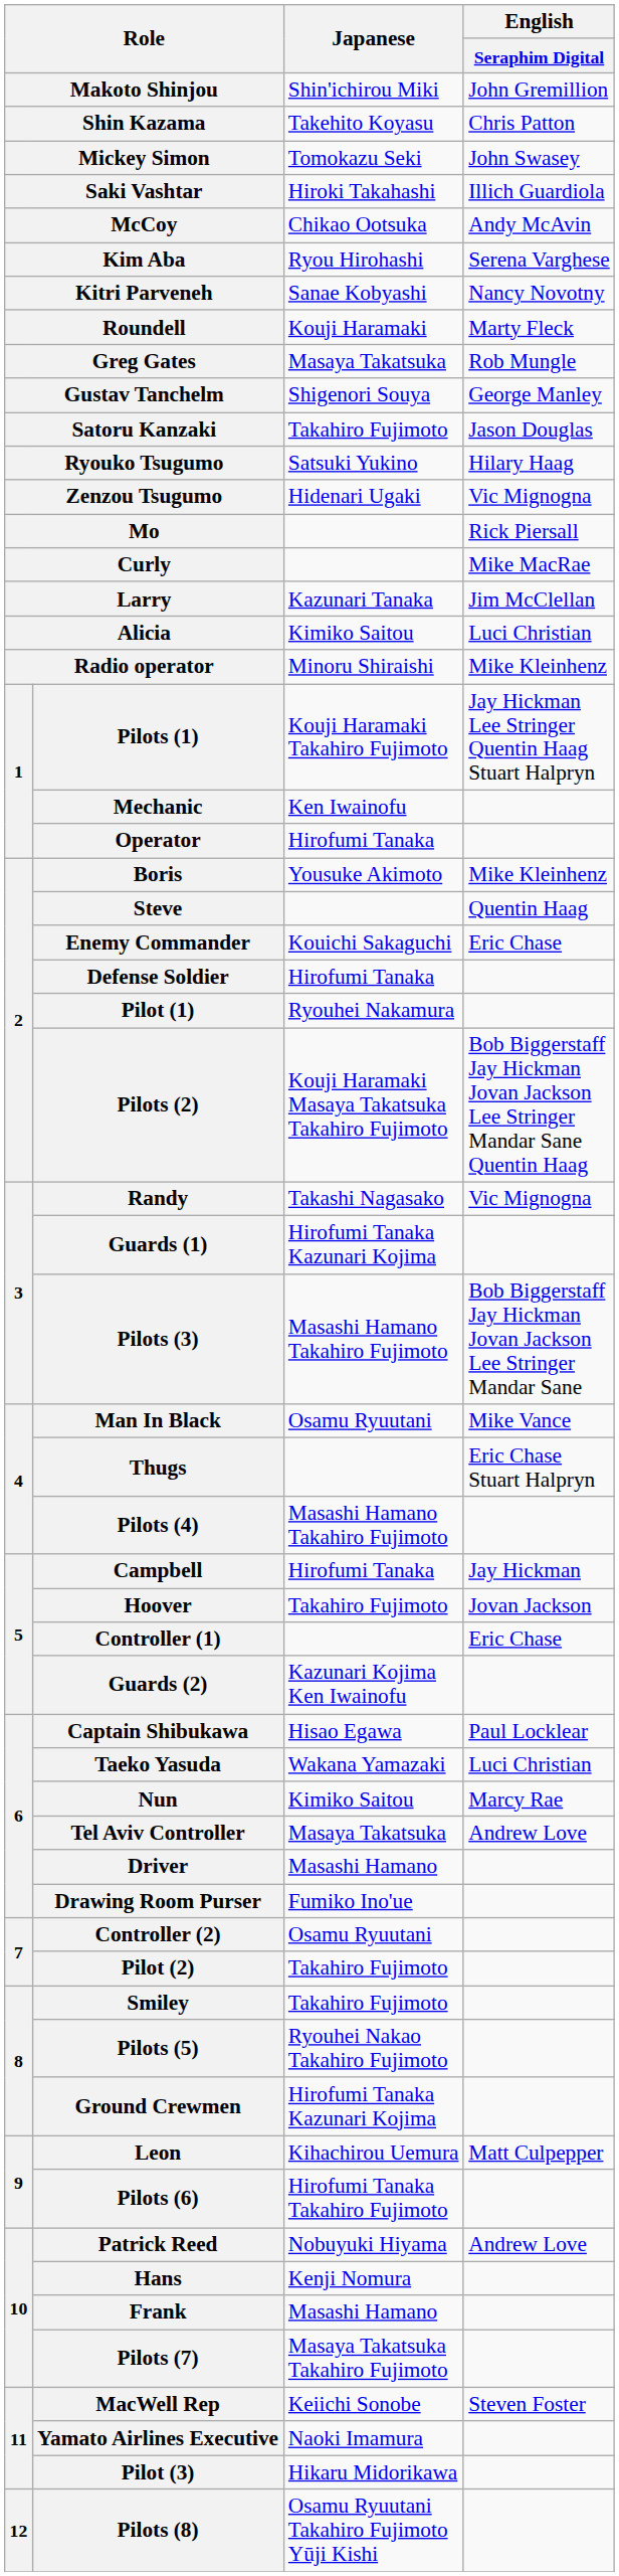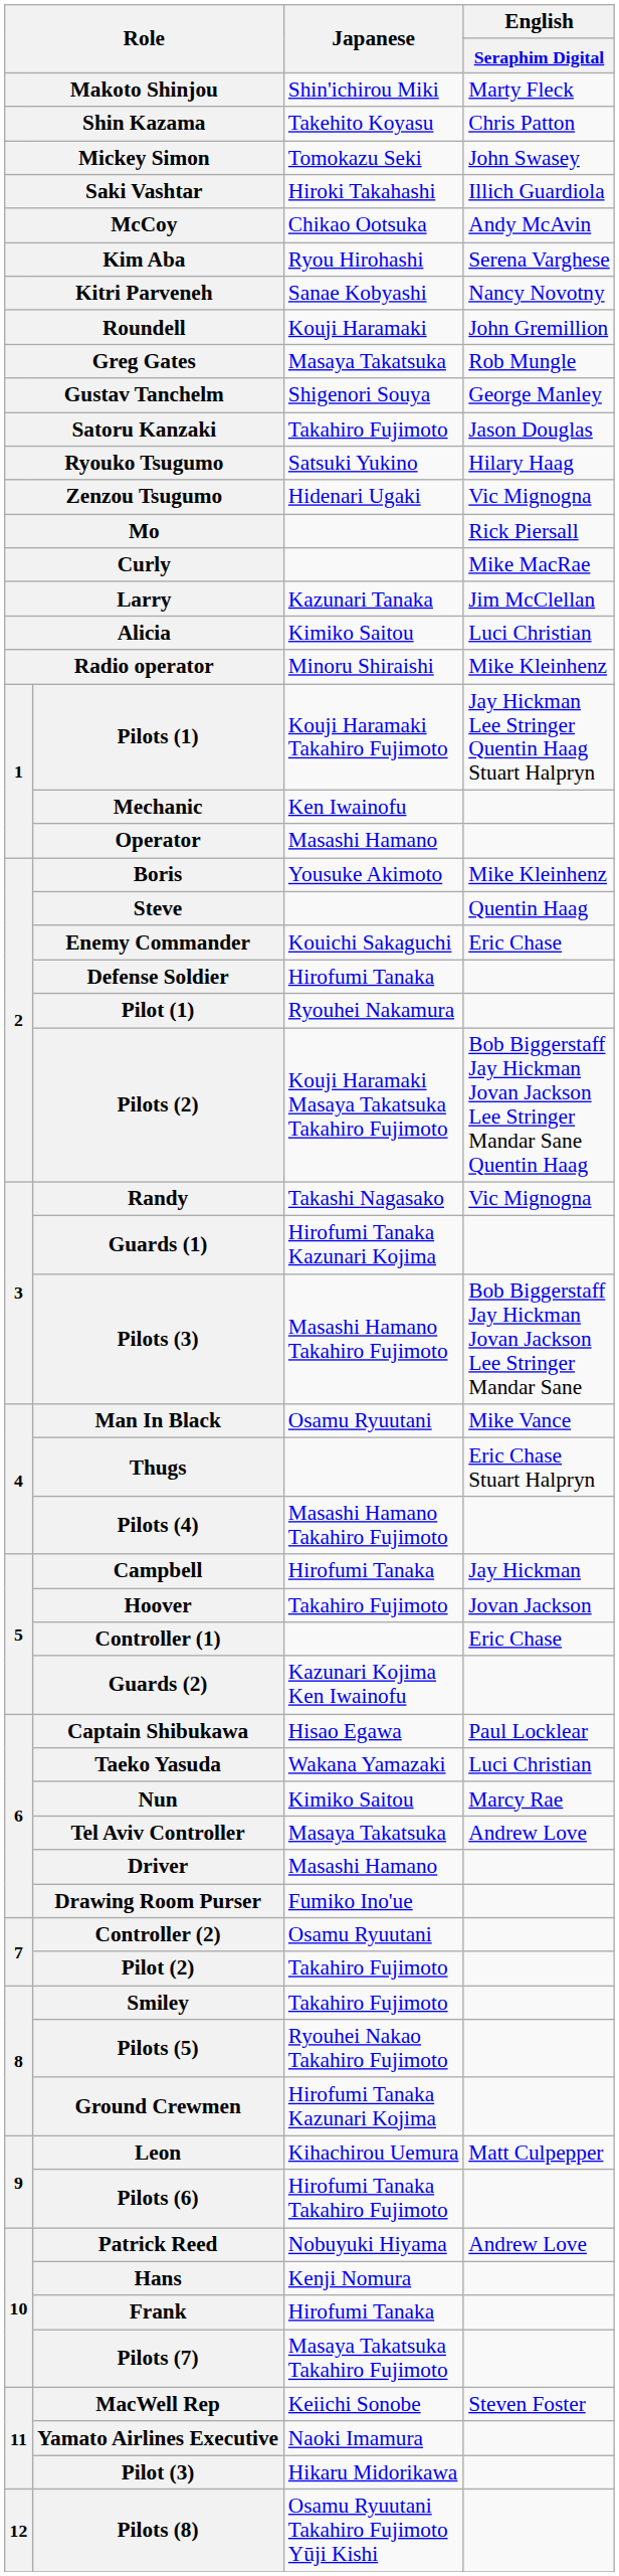 <table class="wikitable mw-collapsible mw-collapsed">
 <tr>
 <th colspan="2" rowspan="2">Role</th>
 <th rowspan="2">Japanese</th>
 <th>English</th>
 </tr>
 <tr>
 <th><small><a href='#'>Seraphim Digital</a></small></th>
 </tr>
 <tr>
 <th colspan="2">Makoto Shinjou</th>
 <td><a href='#'>Shin'ichirou Miki</a></td>
-<td><a href='#'>John Gremillion</a></td>
+<td><a href='#'>Marty Fleck</a></td>
 </tr>
 <tr>
 <th colspan="2">Shin Kazama</th>
 <td><a href='#'>Takehito Koyasu</a></td>
 <td><a href='#'>Chris Patton</a></td>
 </tr>
 <tr>
 <th colspan="2">Mickey Simon</th>
 <td><a href='#'>Tomokazu Seki</a></td>
 <td><a href='#'>John Swasey</a></td>
 </tr>
 <tr>
 <th colspan="2">Saki Vashtar</th>
 <td><a href='#'>Hiroki Takahashi</a></td>
 <td><a href='#'>Illich Guardiola</a></td>
 </tr>
 <tr>
 <th colspan="2">McCoy</th>
 <td><a href='#'>Chikao Ootsuka</a></td>
 <td><a href='#'>Andy McAvin</a></td>
 </tr>
 <tr>
 <th colspan="2">Kim Aba</th>
 <td><a href='#'>Ryou Hirohashi</a></td>
 <td><a href='#'>Serena Varghese</a></td>
 </tr>
 <tr>
 <th colspan="2">Kitri Parveneh</th>
 <td><a href='#'>Sanae Kobyashi</a></td>
 <td><a href='#'>Nancy Novotny</a></td>
 </tr>
 <tr>
 <th colspan="2">Roundell</th>
 <td><a href='#'>Kouji Haramaki</a></td>
-<td><a href='#'>Marty Fleck</a></td>
+<td><a href='#'>John Gremillion</a></td>
 </tr>
 <tr>
 <th colspan="2">Greg Gates</th>
 <td><a href='#'>Masaya Takatsuka</a></td>
 <td><a href='#'>Rob Mungle</a></td>
 </tr>
 <tr>
 <th colspan="2">Gustav Tanchelm</th>
 <td><a href='#'>Shigenori Souya</a></td>
 <td><a href='#'>George Manley</a></td>
 </tr>
 <tr>
 <th colspan="2">Satoru Kanzaki</th>
 <td><a href='#'>Takahiro Fujimoto</a></td>
 <td><a href='#'>Jason Douglas</a></td>
 </tr>
 <tr>
 <th colspan="2">Ryouko Tsugumo</th>
 <td><a href='#'>Satsuki Yukino</a></td>
 <td><a href='#'>Hilary Haag</a></td>
 </tr>
 <tr>
 <th colspan="2">Zenzou Tsugumo</th>
 <td><a href='#'>Hidenari Ugaki</a></td>
 <td><a href='#'>Vic Mignogna</a></td>
 </tr>
 <tr>
 <th colspan="2">Mo</th>
 <td></td>
 <td><a href='#'>Rick Piersall</a></td>
 </tr>
 <tr>
 <th colspan="2">Curly</th>
 <td></td>
 <td><a href='#'>Mike MacRae</a></td>
 </tr>
 <tr>
 <th colspan="2">Larry</th>
 <td><a href='#'>Kazunari Tanaka</a></td>
 <td><a href='#'>Jim McClellan</a></td>
 </tr>
 <tr>
 <th colspan="2">Alicia</th>
 <td><a href='#'>Kimiko Saitou</a></td>
 <td><a href='#'>Luci Christian</a></td>
 </tr>
 <tr>
 <th colspan="2">Radio operator</th>
 <td><a href='#'>Minoru Shiraishi</a></td>
 <td><a href='#'>Mike Kleinhenz</a></td>
 </tr>
 <tr>
 <th rowspan="3"><small>1</small></th>
 <th>Pilots (1)</th>
 <td><a href='#'>Kouji Haramaki</a><br><a href='#'>Takahiro Fujimoto</a></td>
 <td><a href='#'>Jay Hickman</a><br><a href='#'>Lee Stringer</a><br><a href='#'>Quentin Haag</a><br>Stuart Halpryn</td>
 </tr>
 <tr>
 <th>Mechanic</th>
 <td><a href='#'>Ken Iwainofu</a></td>
 <td></td>
 </tr>
 <tr>
 <th>Operator</th>
-<td><a href='#'>Hirofumi Tanaka</a></td>
+<td><a href='#'>Masashi Hamano</a></td>
 <td></td>
 </tr>
 <tr>
 <th rowspan="6"><small>2</small></th>
 <th>Boris</th>
 <td><a href='#'>Yousuke Akimoto</a></td>
 <td><a href='#'>Mike Kleinhenz</a></td>
 </tr>
 <tr>
 <th>Steve</th>
 <td></td>
 <td><a href='#'>Quentin Haag</a></td>
 </tr>
 <tr>
 <th>Enemy Commander</th>
 <td><a href='#'>Kouichi Sakaguchi</a></td>
 <td><a href='#'>Eric Chase</a></td>
 </tr>
 <tr>
 <th>Defense Soldier</th>
 <td><a href='#'>Hirofumi Tanaka</a></td>
 <td></td>
 </tr>
 <tr>
 <th>Pilot (1)</th>
 <td><a href='#'>Ryouhei Nakamura</a></td>
 <td></td>
 </tr>
 <tr>
 <th>Pilots (2)</th>
 <td><a href='#'>Kouji Haramaki</a><br><a href='#'>Masaya Takatsuka</a><br><a href='#'>Takahiro Fujimoto</a></td>
 <td><a href='#'>Bob Biggerstaff</a><br><a href='#'>Jay Hickman</a><br><a href='#'>Jovan Jackson</a><br><a href='#'>Lee Stringer</a><br>Mandar Sane<br><a href='#'>Quentin Haag</a></td>
 </tr>
 <tr>
 <th rowspan="3"><small>3</small></th>
 <th>Randy</th>
 <td><a href='#'>Takashi Nagasako</a></td>
 <td><a href='#'>Vic Mignogna</a></td>
 </tr>
 <tr>
 <th>Guards (1)</th>
 <td><a href='#'>Hirofumi Tanaka</a><br><a href='#'>Kazunari Kojima</a></td>
 <td></td>
 </tr>
 <tr>
 <th>Pilots (3)</th>
 <td><a href='#'>Masashi Hamano</a><br><a href='#'>Takahiro Fujimoto</a></td>
 <td><a href='#'>Bob Biggerstaff</a><br><a href='#'>Jay Hickman</a><br><a href='#'>Jovan Jackson</a><br><a href='#'>Lee Stringer</a><br>Mandar Sane</td>
 </tr>
 <tr>
 <th rowspan="3"><small>4</small></th>
 <th>Man In Black</th>
 <td><a href='#'>Osamu Ryuutani</a></td>
 <td><a href='#'>Mike Vance</a></td>
 </tr>
 <tr>
 <th>Thugs</th>
 <td></td>
 <td><a href='#'>Eric Chase</a><br>Stuart Halpryn</td>
 </tr>
 <tr>
 <th>Pilots (4)</th>
 <td><a href='#'>Masashi Hamano</a><br><a href='#'>Takahiro Fujimoto</a></td>
 <td></td>
 </tr>
 <tr>
 <th rowspan="4"><small>5</small></th>
 <th>Campbell</th>
 <td><a href='#'>Hirofumi Tanaka</a></td>
 <td><a href='#'>Jay Hickman</a></td>
 </tr>
 <tr>
 <th>Hoover</th>
 <td><a href='#'>Takahiro Fujimoto</a></td>
 <td><a href='#'>Jovan Jackson</a></td>
 </tr>
 <tr>
 <th>Controller (1)</th>
 <td></td>
 <td><a href='#'>Eric Chase</a></td>
 </tr>
 <tr>
 <th>Guards (2)</th>
 <td><a href='#'>Kazunari Kojima</a><br><a href='#'>Ken Iwainofu</a></td>
 <td></td>
 </tr>
 <tr>
 <th rowspan="6"><small>6</small></th>
 <th>Captain Shibukawa</th>
 <td><a href='#'>Hisao Egawa</a></td>
 <td><a href='#'>Paul Locklear</a></td>
 </tr>
 <tr>
 <th>Taeko Yasuda</th>
 <td><a href='#'>Wakana Yamazaki</a></td>
 <td><a href='#'>Luci Christian</a></td>
 </tr>
 <tr>
 <th>Nun</th>
 <td><a href='#'>Kimiko Saitou</a></td>
 <td><a href='#'>Marcy Rae</a></td>
 </tr>
 <tr>
 <th>Tel Aviv Controller</th>
 <td><a href='#'>Masaya Takatsuka</a></td>
 <td><a href='#'>Andrew Love</a></td>
 </tr>
 <tr>
 <th>Driver</th>
 <td><a href='#'>Masashi Hamano</a></td>
 <td></td>
 </tr>
 <tr>
 <th>Drawing Room Purser</th>
 <td><a href='#'>Fumiko Ino'ue</a></td>
 <td></td>
 </tr>
 <tr>
 <th rowspan="2"><small>7</small></th>
 <th>Controller (2)</th>
 <td><a href='#'>Osamu Ryuutani</a></td>
 <td></td>
 </tr>
 <tr>
 <th>Pilot (2)</th>
 <td><a href='#'>Takahiro Fujimoto</a></td>
 <td></td>
 </tr>
 <tr>
 <th rowspan="3"><small>8</small></th>
 <th>Smiley</th>
 <td><a href='#'>Takahiro Fujimoto</a></td>
 <td></td>
 </tr>
 <tr>
 <th>Pilots (5)</th>
 <td><a href='#'>Ryouhei Nakao</a><br><a href='#'>Takahiro Fujimoto</a></td>
 <td></td>
 </tr>
 <tr>
 <th>Ground Crewmen</th>
 <td><a href='#'>Hirofumi Tanaka</a><br><a href='#'>Kazunari Kojima</a></td>
 <td></td>
 </tr>
 <tr>
 <th rowspan="2"><small>9</small></th>
 <th>Leon</th>
 <td><a href='#'>Kihachirou Uemura</a></td>
 <td><a href='#'>Matt Culpepper</a></td>
 </tr>
 <tr>
 <th>Pilots (6)</th>
 <td><a href='#'>Hirofumi Tanaka</a><br><a href='#'>Takahiro Fujimoto</a></td>
 <td></td>
 </tr>
 <tr>
 <th rowspan="4"><small>10</small></th>
 <th>Patrick Reed</th>
 <td><a href='#'>Nobuyuki Hiyama</a></td>
 <td><a href='#'>Andrew Love</a></td>
 </tr>
 <tr>
 <th>Hans</th>
 <td><a href='#'>Kenji Nomura</a></td>
 <td></td>
 </tr>
 <tr>
 <th>Frank</th>
-<td><a href='#'>Masashi Hamano</a></td>
+<td><a href='#'>Hirofumi Tanaka</a></td>
 <td></td>
 </tr>
 <tr>
 <th>Pilots (7)</th>
 <td><a href='#'>Masaya Takatsuka</a><br><a href='#'>Takahiro Fujimoto</a></td>
 <td></td>
 </tr>
 <tr>
 <th rowspan="3"><small>11</small></th>
 <th>MacWell Rep</th>
 <td><a href='#'>Keiichi Sonobe</a></td>
 <td><a href='#'>Steven Foster</a></td>
 </tr>
 <tr>
 <th>Yamato Airlines Executive</th>
 <td><a href='#'>Naoki Imamura</a></td>
 <td></td>
 </tr>
 <tr>
 <th>Pilot (3)</th>
 <td><a href='#'>Hikaru Midorikawa</a></td>
 <td></td>
 </tr>
 <tr>
 <th><small>12</small></th>
 <th>Pilots (8)</th>
 <td><a href='#'>Osamu Ryuutani</a><br><a href='#'>Takahiro Fujimoto</a><br><a href='#'>Yūji Kishi</a></td>
 <td></td>
 </tr>
 </table>
